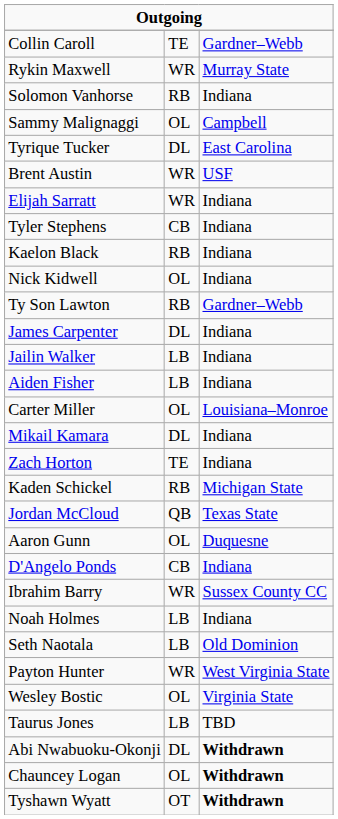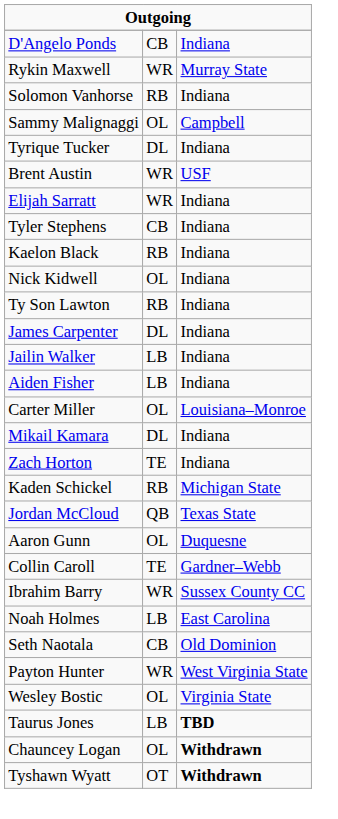 <table class="wikitable">
 <tr>
 <td align="center" Colspan="3"><strong>Outgoing</strong><br></td>
 </tr>
 <tr>
 </tr>
 <tr>
-<td>Collin Caroll</td>
-<td>TE</td>
-<td><a href='#'>Gardner–Webb</a></td>
+<td><a href='#'>D'Angelo Ponds</a></td>
+<td>CB</td>
+<td><a href='#'>Indiana</a></td>
 </tr>
 <tr>
 <td>Rykin Maxwell</td>
 <td>WR</td>
 <td><a href='#'>Murray State</a></td>
 </tr>
 <tr>
 <td>Solomon Vanhorse</td>
 <td>RB</td>
 <td>Indiana</td>
 </tr>
 <tr>
 <td>Sammy Malignaggi</td>
 <td>OL</td>
 <td><a href='#'>Campbell</a></td>
 </tr>
 <tr>
 <td>Tyrique Tucker</td>
 <td>DL</td>
-<td><a href='#'>East Carolina</a></td>
+<td>Indiana</td>
 </tr>
 <tr>
 <td>Brent Austin</td>
 <td>WR</td>
 <td><a href='#'>USF</a></td>
 </tr>
 <tr>
 <td><a href='#'>Elijah Sarratt</a></td>
 <td>WR</td>
 <td>Indiana</td>
 </tr>
 <tr>
 <td>Tyler Stephens</td>
 <td>CB</td>
 <td>Indiana</td>
 </tr>
 <tr>
 <td>Kaelon Black</td>
 <td>RB</td>
 <td>Indiana</td>
 </tr>
 <tr>
 <td>Nick Kidwell</td>
 <td>OL</td>
 <td>Indiana</td>
 </tr>
 <tr>
 <td>Ty Son Lawton</td>
 <td>RB</td>
-<td><a href='#'>Gardner–Webb</a></td>
+<td>Indiana</td>
 </tr>
 <tr>
 <td><a href='#'>James Carpenter</a></td>
 <td>DL</td>
 <td>Indiana</td>
 </tr>
 <tr>
 <td><a href='#'>Jailin Walker</a></td>
 <td>LB</td>
 <td>Indiana</td>
 </tr>
 <tr>
 <td><a href='#'>Aiden Fisher</a></td>
 <td>LB</td>
 <td>Indiana</td>
 </tr>
 <tr>
 <td>Carter Miller</td>
 <td>OL</td>
 <td><a href='#'>Louisiana–Monroe</a></td>
 </tr>
 <tr>
 <td><a href='#'>Mikail Kamara</a></td>
 <td>DL</td>
 <td>Indiana</td>
 </tr>
 <tr>
 <td><a href='#'>Zach Horton</a></td>
 <td>TE</td>
 <td>Indiana</td>
 </tr>
 <tr>
 <td>Kaden Schickel</td>
 <td>RB</td>
 <td><a href='#'>Michigan State</a></td>
 </tr>
 <tr>
 <td><a href='#'>Jordan McCloud</a></td>
 <td>QB</td>
 <td><a href='#'>Texas State</a></td>
 </tr>
 <tr>
 <td>Aaron Gunn</td>
 <td>OL</td>
 <td><a href='#'>Duquesne</a></td>
 </tr>
 <tr>
-<td><a href='#'>D'Angelo Ponds</a></td>
-<td>CB</td>
-<td><a href='#'>Indiana</a></td>
+<td>Collin Caroll</td>
+<td>TE</td>
+<td><a href='#'>Gardner–Webb</a></td>
 </tr>
 <tr>
 <td>Ibrahim Barry</td>
 <td>WR</td>
 <td><a href='#'>Sussex County CC</a></td>
 </tr>
 <tr>
 <td>Noah Holmes</td>
 <td>LB</td>
-<td>Indiana</td>
+<td><a href='#'>East Carolina</a></td>
 </tr>
 <tr>
 <td>Seth Naotala</td>
-<td>LB</td>
+<td>CB</td>
 <td><a href='#'>Old Dominion</a></td>
 </tr>
 <tr>
 <td>Payton Hunter</td>
 <td>WR</td>
 <td><a href='#'>West Virginia State</a></td>
 </tr>
 <tr>
 <td>Wesley Bostic</td>
 <td>OL</td>
 <td><a href='#'>Virginia State</a></td>
 </tr>
 <tr>
 <td>Taurus Jones</td>
 <td>LB</td>
-<td>TBD</td>
-</tr>
-<tr>
-<td>Abi Nwabuoku-Okonji</td>
-<td>DL</td>
-<td><strong>Withdrawn</strong></td>
+<td><strong>TBD</strong></td>
 </tr>
 <tr>
 <td>Chauncey Logan</td>
 <td>OL</td>
 <td><strong>Withdrawn</strong></td>
 </tr>
 <tr>
 <td>Tyshawn Wyatt</td>
 <td>OT</td>
 <td><strong>Withdrawn</strong></td>
 </tr>
 </table>
